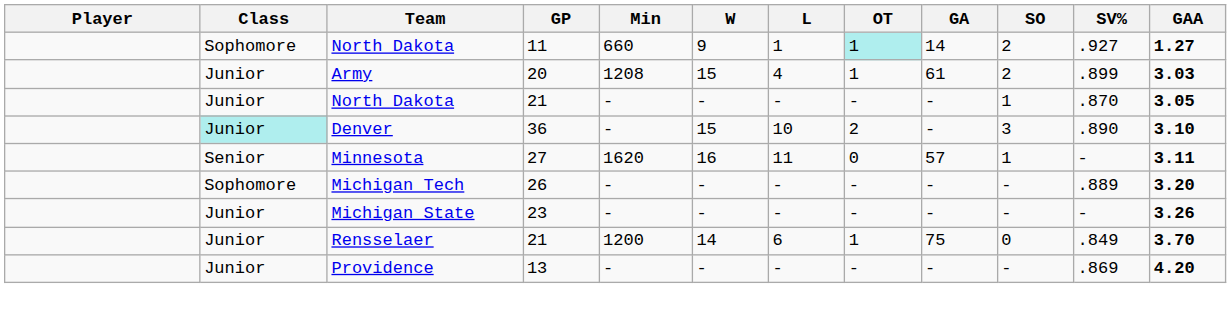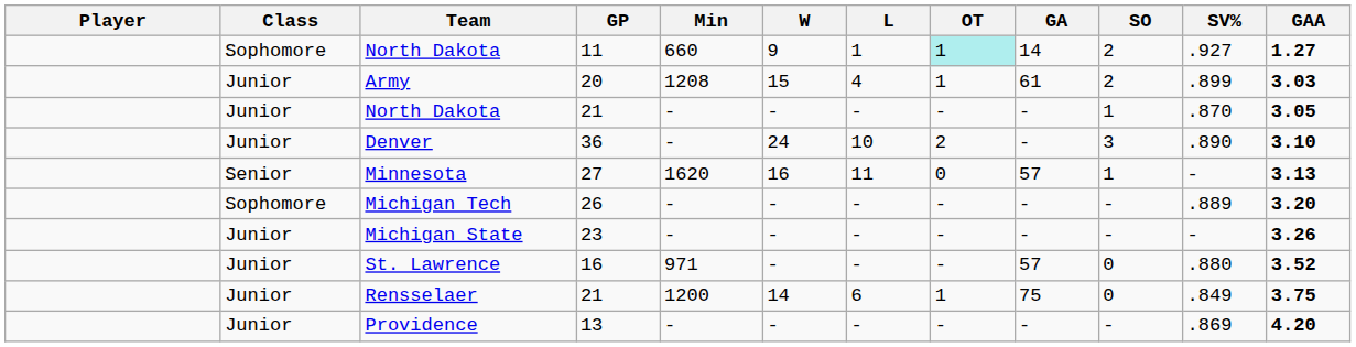 <table class="wikitable sortable">
 <tr>
 <th style="width: 11em;">Player</th>
 <th style="width: 7em;">Class</th>
 <th style="width: 11em;">Team</th>
 <th style="width: 4em;">GP</th>
 <th style="width: 5em;">Min</th>
 <th style="width: 4em;">W</th>
 <th style="width: 4em;">L</th>
 <th style="width: 4em;">OT</th>
 <th style="width: 4em;">GA</th>
 <th style="width: 4em;">SO</th>
 <th style="width: 4em;">SV%</th>
 <th style="width: 4em;">GAA</th>
 </tr>
 <tr>
 <td></td>
 <td>Sophomore</td>
 <td><a href='#'>North Dakota</a></td>
 <td>11</td>
 <td>660</td>
 <td>9</td>
 <td>1</td>
 <td style="background: paleturquoise;">1</td>
 <td>14</td>
 <td>2</td>
 <td>.927</td>
 <td><strong>1.27</strong></td>
 </tr>
 <tr>
 <td></td>
 <td>Junior</td>
 <td><a href='#'>Army</a></td>
 <td>20</td>
 <td>1208</td>
 <td>15</td>
 <td>4</td>
 <td>1</td>
 <td>61</td>
 <td>2</td>
 <td>.899</td>
 <td><strong>3.03</strong></td>
 </tr>
 <tr>
 <td></td>
 <td>Junior</td>
 <td><a href='#'>North Dakota</a></td>
 <td>21</td>
 <td>-</td>
 <td>-</td>
 <td>-</td>
 <td>-</td>
 <td>-</td>
 <td>1</td>
 <td>.870</td>
 <td><strong>3.05</strong></td>
 </tr>
 <tr>
 <td></td>
-<td style="background: paleturquoise;">Junior</td>
+<td>Junior</td>
 <td><a href='#'>Denver</a></td>
 <td>36</td>
 <td>-</td>
-<td>15</td>
+<td>24</td>
 <td>10</td>
 <td>2</td>
 <td>-</td>
 <td>3</td>
 <td>.890</td>
 <td><strong>3.10</strong></td>
 </tr>
 <tr>
 <td></td>
 <td>Senior</td>
 <td><a href='#'>Minnesota</a></td>
 <td>27</td>
 <td>1620</td>
 <td>16</td>
 <td>11</td>
 <td>0</td>
 <td>57</td>
 <td>1</td>
 <td>-</td>
-<td><strong>3.11</strong></td>
+<td><strong>3.13</strong></td>
 </tr>
 <tr>
 <td></td>
 <td>Sophomore</td>
 <td><a href='#'>Michigan Tech</a></td>
 <td>26</td>
 <td>-</td>
 <td>-</td>
 <td>-</td>
 <td>-</td>
 <td>-</td>
 <td>-</td>
 <td>.889</td>
 <td><strong>3.20</strong></td>
 </tr>
 <tr>
 <td></td>
 <td>Junior</td>
 <td><a href='#'>Michigan State</a></td>
 <td>23</td>
 <td>-</td>
 <td>-</td>
 <td>-</td>
 <td>-</td>
 <td>-</td>
 <td>-</td>
 <td>-</td>
 <td><strong>3.26</strong></td>
 </tr>
 <tr>
 <td></td>
 <td>Junior</td>
+<td><a href='#'>St. Lawrence</a></td>
+<td>16</td>
+<td>971</td>
+<td>-</td>
+<td>-</td>
+<td>-</td>
+<td>57</td>
+<td>0</td>
+<td>.880</td>
+<td><strong>3.52</strong></td>
+</tr>
+<tr>
+<td></td>
+<td>Junior</td>
 <td><a href='#'>Rensselaer</a></td>
 <td>21</td>
 <td>1200</td>
 <td>14</td>
 <td>6</td>
 <td>1</td>
 <td>75</td>
 <td>0</td>
 <td>.849</td>
-<td><strong>3.70</strong></td>
+<td><strong>3.75</strong></td>
 </tr>
 <tr>
 <td></td>
 <td>Junior</td>
 <td><a href='#'>Providence</a></td>
 <td>13</td>
 <td>-</td>
 <td>-</td>
 <td>-</td>
 <td>-</td>
 <td>-</td>
 <td>-</td>
 <td>.869</td>
 <td><strong>4.20</strong></td>
 </tr>
 </table>
